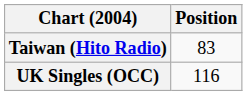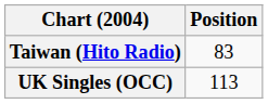 <table class="wikitable plainrowheaders" style="text-align:center">
 <tr>
 <th>Chart (2004)</th>
 <th>Position</th>
 </tr>
 <tr>
 <th scope="row">Taiwan (<a href='#'>Hito Radio</a>)</th>
 <td>83</td>
 </tr>
 <tr>
 <th scope="row">UK Singles (OCC)</th>
-<td>116</td>
+<td>113</td>
 </tr>
 </table>
